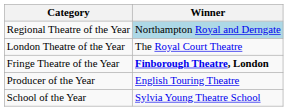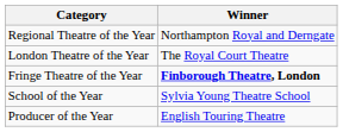 <table class="wikitable">
 <tr>
 <th>Category</th>
 <th>Winner</th>
 </tr>
 <tr>
 <td>Regional Theatre of the Year</td>
-<td style="background: lightblue;">Northampton <a href='#'>Royal and Derngate</a></td>
+<td>Northampton <a href='#'>Royal and Derngate</a></td>
 </tr>
 <tr>
 <td>London Theatre of the Year</td>
 <td>The <a href='#'>Royal Court Theatre</a></td>
 </tr>
 <tr>
 <td>Fringe Theatre of the Year</td>
 <td><strong><a href='#'>Finborough Theatre</a>, London</strong></td>
 </tr>
 <tr>
+<td>School of the Year</td>
+<td><a href='#'>Sylvia Young Theatre School</a></td>
+</tr>
+<tr>
 <td>Producer of the Year</td>
 <td><a href='#'>English Touring Theatre</a></td>
 </tr>
-<tr>
-<td>School of the Year</td>
-<td><a href='#'>Sylvia Young Theatre School</a></td>
-</tr>
 </table>
